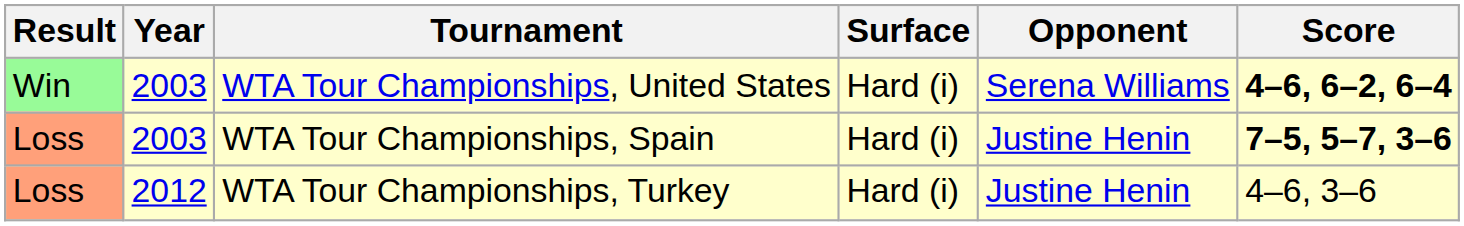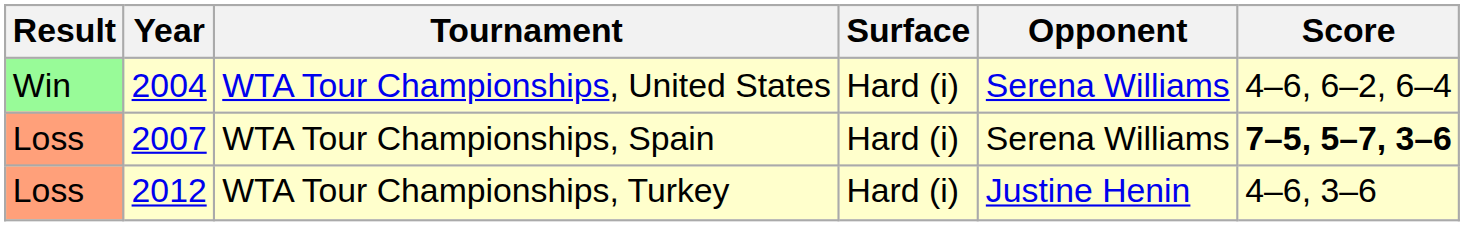 <table class="sortable wikitable">
 <tr>
 <th>Result</th>
 <th>Year</th>
 <th>Tournament</th>
 <th>Surface</th>
 <th>Opponent</th>
 <th>Score</th>
 </tr>
 <tr bgcolor=FFFFCC>
 <td bgcolor=98FB98>Win</td>
-<td><a href='#'>2003</a></td>
+<td><a href='#'>2004</a></td>
 <td><a href='#'>WTA Tour Championships</a>, United States</td>
 <td>Hard (i)</td>
 <td> <a href='#'>Serena Williams</a></td>
-<td><strong>4–6, 6–2, 6–4</strong></td>
+<td>4–6, 6–2, 6–4</td>
 </tr>
 <tr bgcolor=FFFFCC>
 <td bgcolor=FFA07A>Loss</td>
-<td><a href='#'>2003</a></td>
+<td><a href='#'>2007</a></td>
 <td>WTA Tour Championships, Spain</td>
 <td>Hard (i)</td>
-<td> <a href='#'>Justine Henin</a></td>
+<td> Serena Williams</td>
 <td><strong>7–5, 5–7, 3–6</strong></td>
 </tr>
 <tr bgcolor=FFFFCC>
 <td bgcolor=FFA07A>Loss</td>
 <td><a href='#'>2012</a></td>
 <td>WTA Tour Championships, Turkey</td>
 <td>Hard (i)</td>
 <td> <a href='#'>Justine Henin</a></td>
 <td>4–6, 3–6</td>
 </tr>
 </table>
